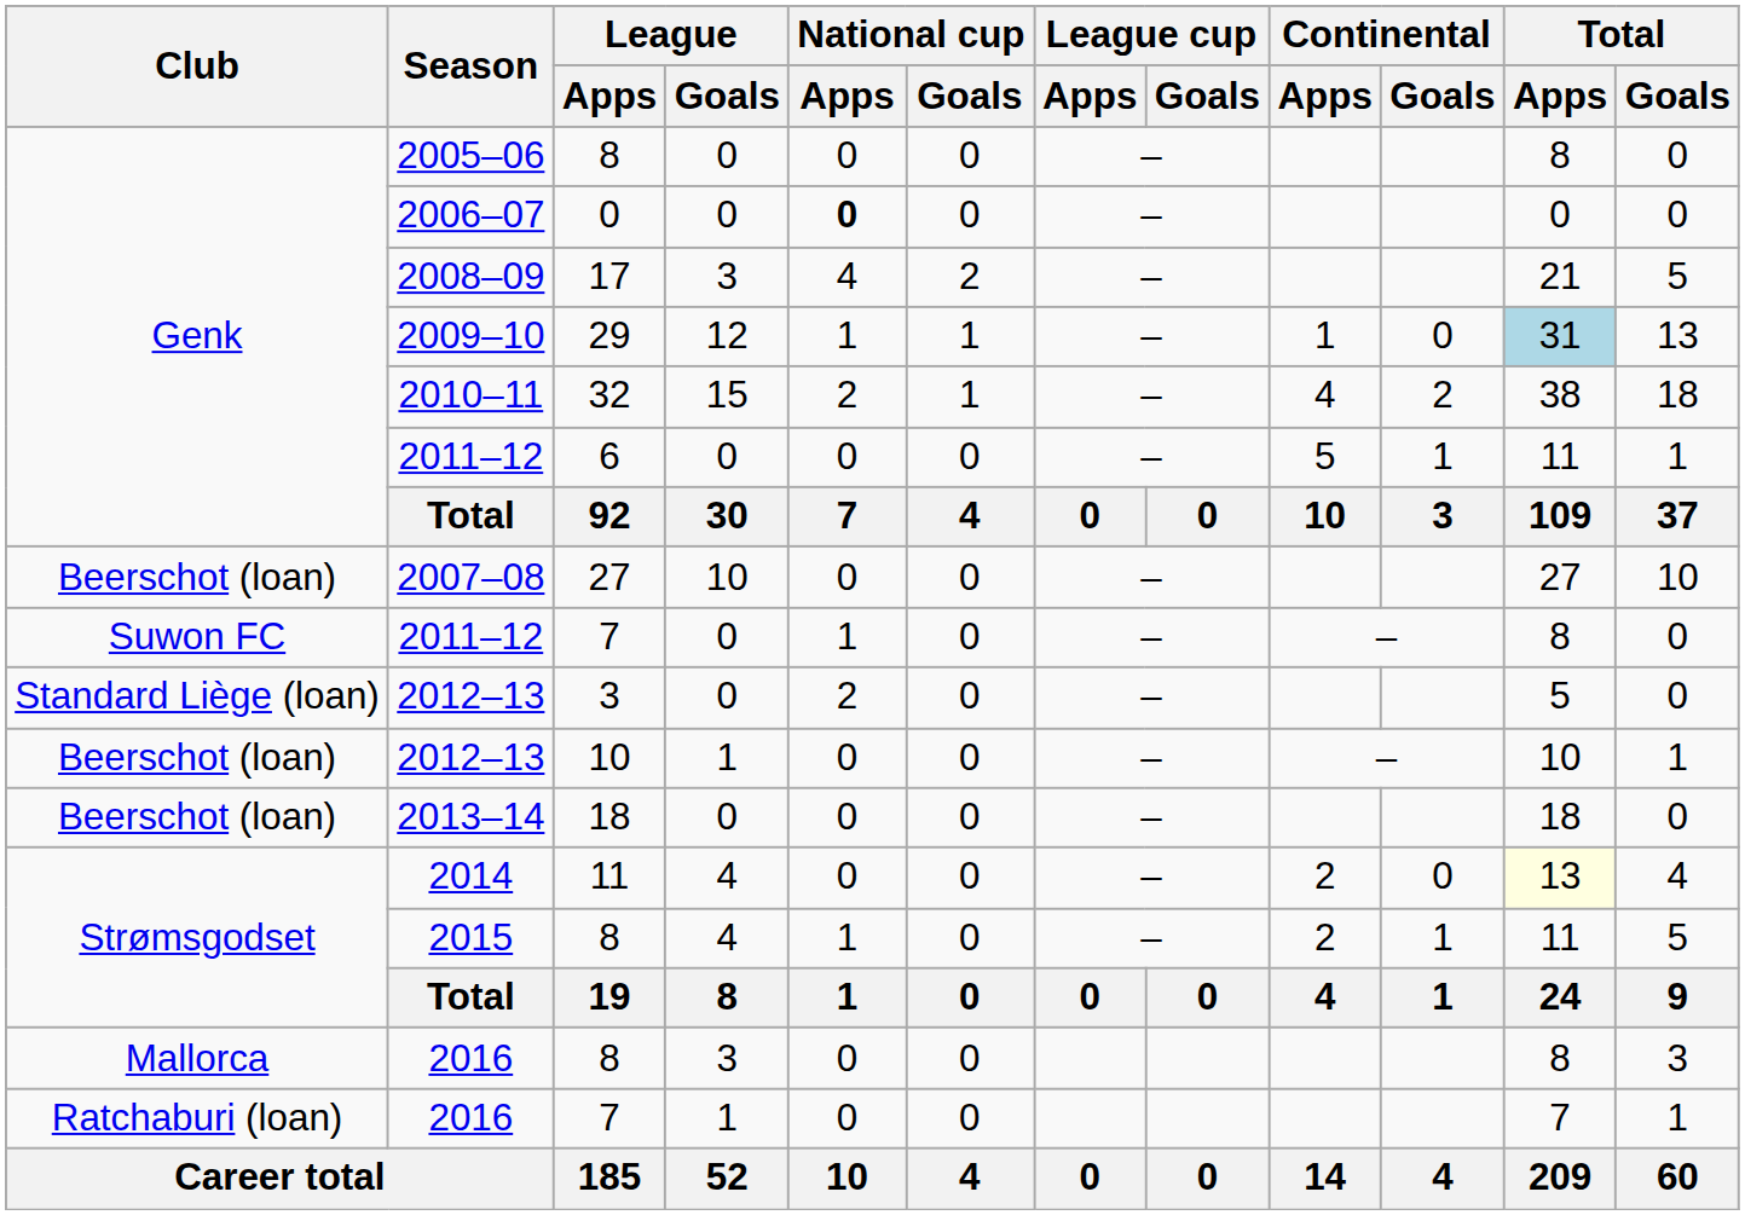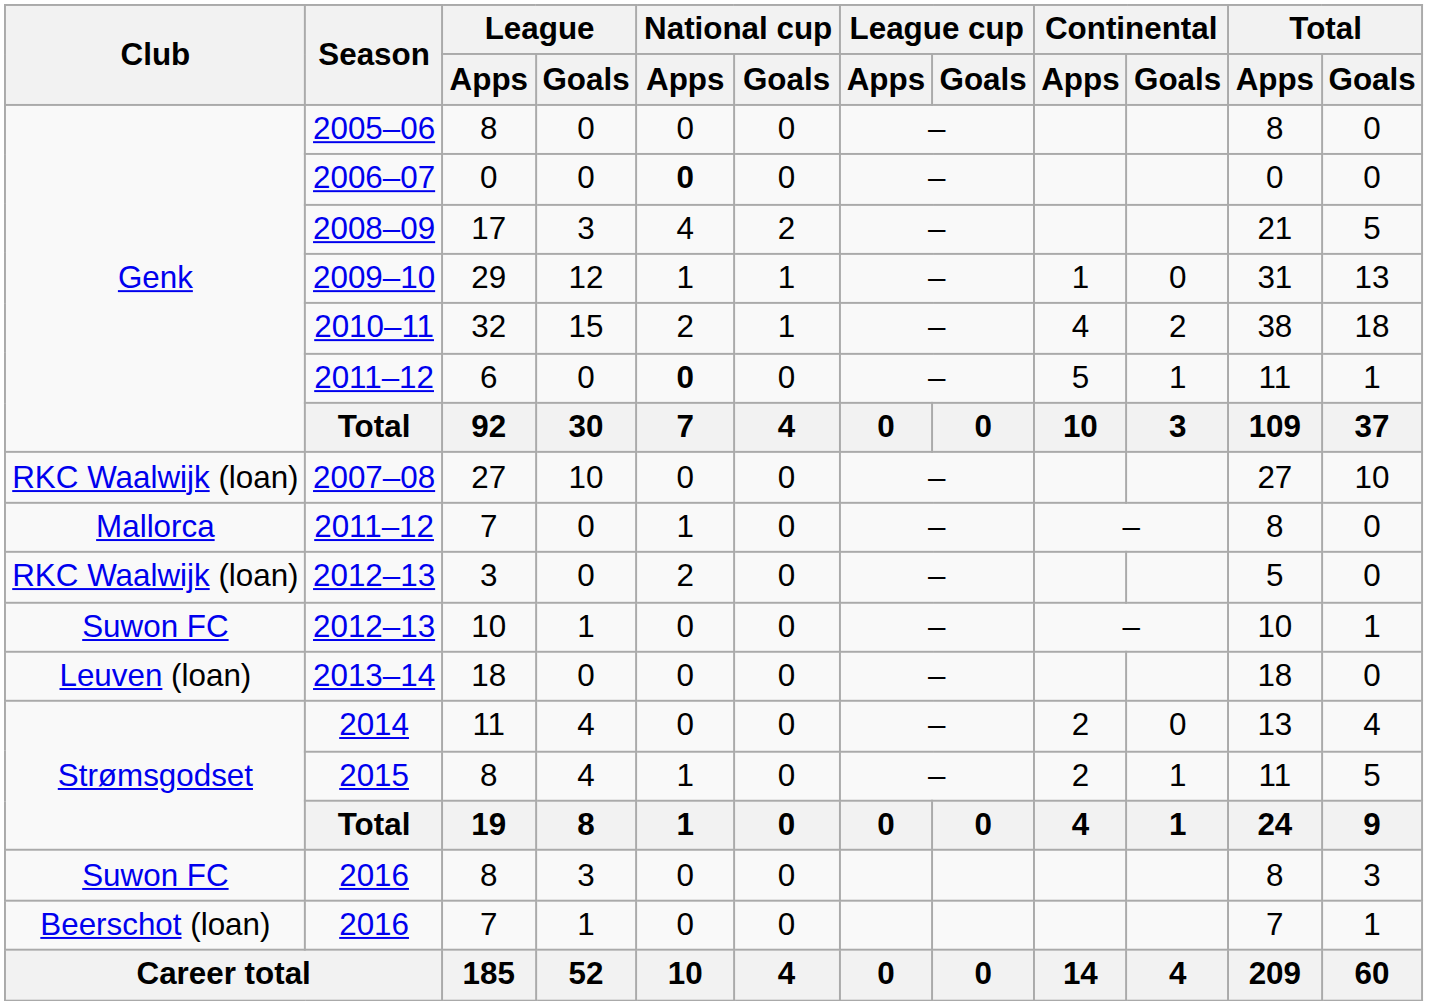 <table class="wikitable" style="text-align:center">
 <tr>
 <th rowspan="2">Club</th>
 <th rowspan="2">Season</th>
 <th colspan="2">League</th>
 <th colspan="2">National cup</th>
 <th colspan="2">League cup</th>
 <th colspan="2">Continental</th>
 <th colspan="2">Total</th>
 </tr>
 <tr>
 <th>Apps</th>
 <th>Goals</th>
 <th>Apps</th>
 <th>Goals</th>
 <th>Apps</th>
 <th>Goals</th>
 <th>Apps</th>
 <th>Goals</th>
 <th>Apps</th>
 <th>Goals</th>
 </tr>
 <tr>
 <td rowspan="7"><a href='#'>Genk</a></td>
 <td><a href='#'>2005–06</a></td>
 <td>8</td>
 <td>0</td>
 <td>0</td>
 <td>0</td>
 <td colspan="2">–</td>
 <td></td>
 <td></td>
 <td>8</td>
 <td>0</td>
 </tr>
 <tr>
 <td><a href='#'>2006–07</a></td>
 <td>0</td>
 <td>0</td>
 <td><strong>0</strong></td>
 <td>0</td>
 <td colspan="2">–</td>
 <td></td>
 <td></td>
 <td>0</td>
 <td>0</td>
 </tr>
 <tr>
 <td><a href='#'>2008–09</a></td>
 <td>17</td>
 <td>3</td>
 <td>4</td>
 <td>2</td>
 <td colspan="2">–</td>
 <td></td>
 <td></td>
 <td>21</td>
 <td>5</td>
 </tr>
 <tr>
 <td><a href='#'>2009–10</a></td>
 <td>29</td>
 <td>12</td>
 <td>1</td>
 <td>1</td>
 <td colspan="2">–</td>
 <td>1</td>
 <td>0</td>
-<td style="background: lightblue;">31</td>
+<td>31</td>
 <td>13</td>
 </tr>
 <tr>
 <td><a href='#'>2010–11</a></td>
 <td>32</td>
 <td>15</td>
 <td>2</td>
 <td>1</td>
 <td colspan="2">–</td>
 <td>4</td>
 <td>2</td>
 <td>38</td>
 <td>18</td>
 </tr>
 <tr>
 <td><a href='#'>2011–12</a></td>
 <td>6</td>
 <td>0</td>
-<td>0</td>
+<td><strong>0</strong></td>
 <td>0</td>
 <td colspan="2">–</td>
 <td>5</td>
 <td>1</td>
 <td>11</td>
 <td>1</td>
 </tr>
 <tr>
 <th>Total</th>
 <th>92</th>
 <th>30</th>
 <th>7</th>
 <th>4</th>
 <th>0</th>
 <th>0</th>
 <th>10</th>
 <th>3</th>
 <th>109</th>
 <th>37</th>
 </tr>
 <tr>
-<td><a href='#'>Beerschot</a> (loan)</td>
+<td><a href='#'>RKC Waalwijk</a> (loan)</td>
 <td><a href='#'>2007–08</a></td>
 <td>27</td>
 <td>10</td>
 <td>0</td>
 <td>0</td>
 <td colspan="2">–</td>
 <td></td>
 <td></td>
 <td>27</td>
 <td>10</td>
 </tr>
 <tr>
-<td><a href='#'>Suwon FC</a></td>
+<td><a href='#'>Mallorca</a></td>
 <td><a href='#'>2011–12</a></td>
 <td>7</td>
 <td>0</td>
 <td>1</td>
 <td>0</td>
 <td colspan="2">–</td>
 <td colspan="2">–</td>
 <td>8</td>
 <td>0</td>
 </tr>
 <tr>
-<td><a href='#'>Standard Liège</a> (loan)</td>
+<td><a href='#'>RKC Waalwijk</a> (loan)</td>
 <td><a href='#'>2012–13</a></td>
 <td>3</td>
 <td>0</td>
 <td>2</td>
 <td>0</td>
 <td colspan="2">–</td>
 <td></td>
 <td></td>
 <td>5</td>
 <td>0</td>
 </tr>
 <tr>
-<td><a href='#'>Beerschot</a> (loan)</td>
+<td><a href='#'>Suwon FC</a></td>
 <td><a href='#'>2012–13</a></td>
 <td>10</td>
 <td>1</td>
 <td>0</td>
 <td>0</td>
 <td colspan="2">–</td>
 <td colspan="2">–</td>
 <td>10</td>
 <td>1</td>
 </tr>
 <tr>
-<td><a href='#'>Beerschot</a> (loan)</td>
+<td><a href='#'>Leuven</a> (loan)</td>
 <td><a href='#'>2013–14</a></td>
 <td>18</td>
 <td>0</td>
 <td>0</td>
 <td>0</td>
 <td colspan="2">–</td>
 <td></td>
 <td></td>
 <td>18</td>
 <td>0</td>
 </tr>
 <tr>
 <td rowspan="3"><a href='#'>Strømsgodset</a></td>
 <td><a href='#'>2014</a></td>
 <td>11</td>
 <td>4</td>
 <td>0</td>
 <td>0</td>
 <td colspan="2">–</td>
 <td>2</td>
 <td>0</td>
-<td style="background: lightyellow;">13</td>
+<td>13</td>
 <td>4</td>
 </tr>
 <tr>
 <td><a href='#'>2015</a></td>
 <td>8</td>
 <td>4</td>
 <td>1</td>
 <td>0</td>
 <td colspan="2">–</td>
 <td>2</td>
 <td>1</td>
 <td>11</td>
 <td>5</td>
 </tr>
 <tr>
 <th>Total</th>
 <th>19</th>
 <th>8</th>
 <th>1</th>
 <th>0</th>
 <th>0</th>
 <th>0</th>
 <th>4</th>
 <th>1</th>
 <th>24</th>
 <th>9</th>
 </tr>
 <tr>
-<td><a href='#'>Mallorca</a></td>
+<td><a href='#'>Suwon FC</a></td>
 <td><a href='#'>2016</a></td>
 <td>8</td>
 <td>3</td>
 <td>0</td>
 <td>0</td>
 <td></td>
 <td></td>
 <td></td>
 <td></td>
 <td>8</td>
 <td>3</td>
 </tr>
 <tr>
-<td><a href='#'>Ratchaburi</a> (loan)</td>
+<td><a href='#'>Beerschot</a> (loan)</td>
 <td><a href='#'>2016</a></td>
 <td>7</td>
 <td>1</td>
 <td>0</td>
 <td>0</td>
 <td></td>
 <td></td>
 <td></td>
 <td></td>
 <td>7</td>
 <td>1</td>
 </tr>
 <tr>
 <th colspan="2">Career total</th>
 <th>185</th>
 <th>52</th>
 <th>10</th>
 <th>4</th>
 <th>0</th>
 <th>0</th>
 <th>14</th>
 <th>4</th>
 <th>209</th>
 <th>60</th>
 </tr>
 </table>
